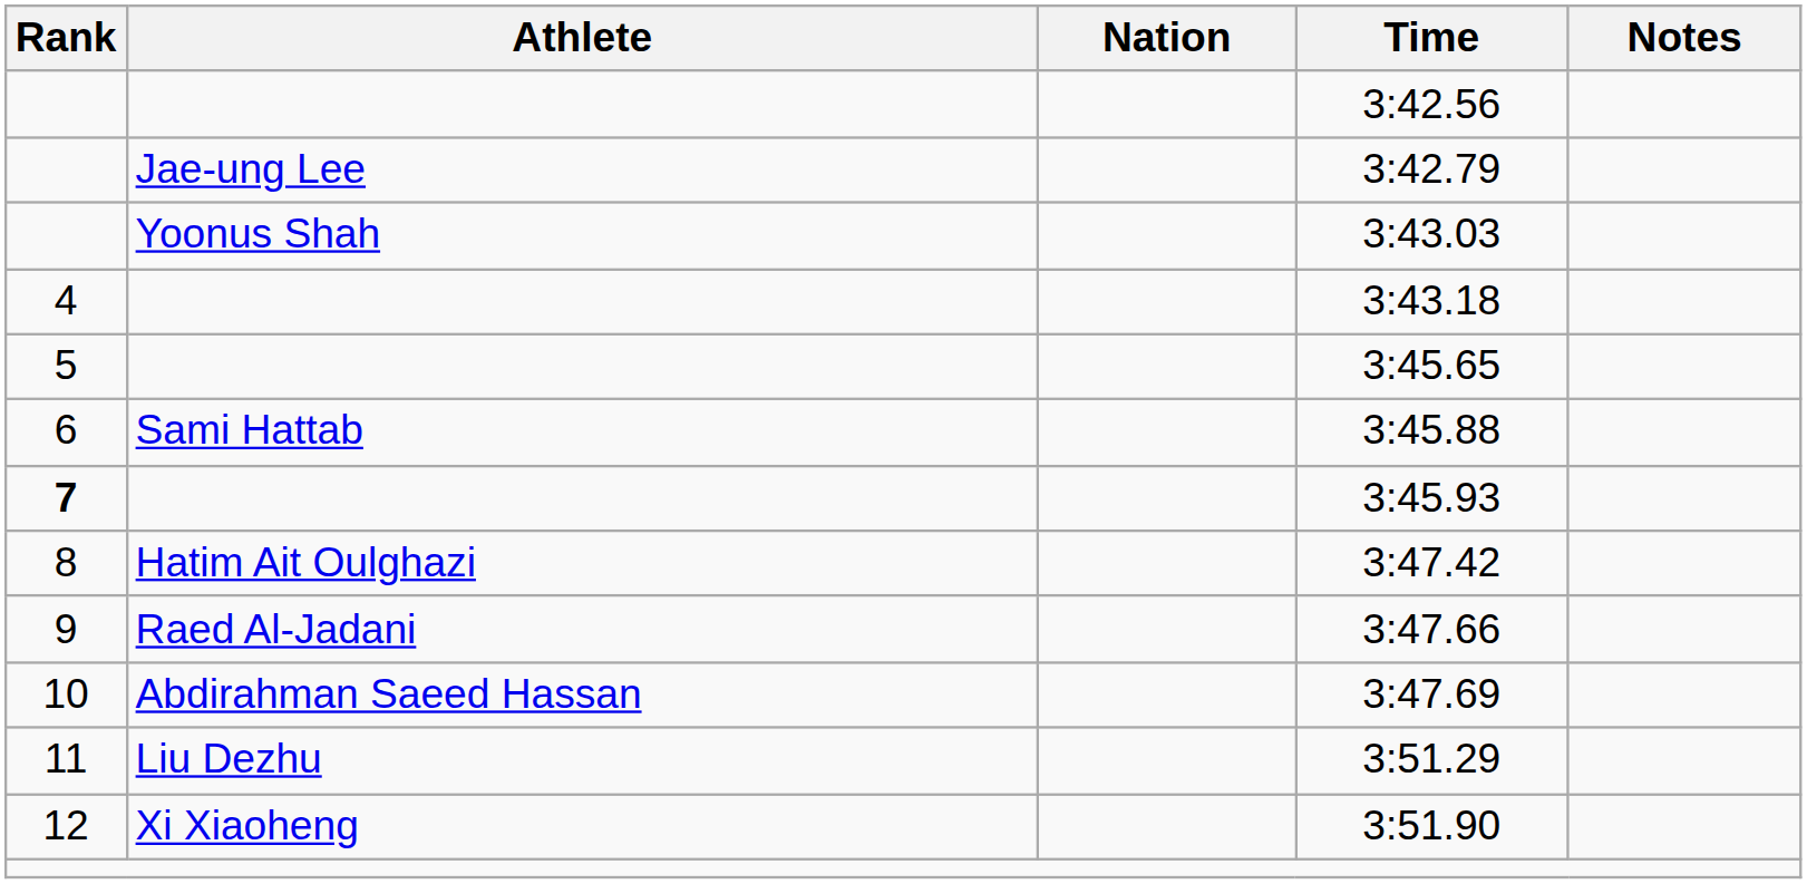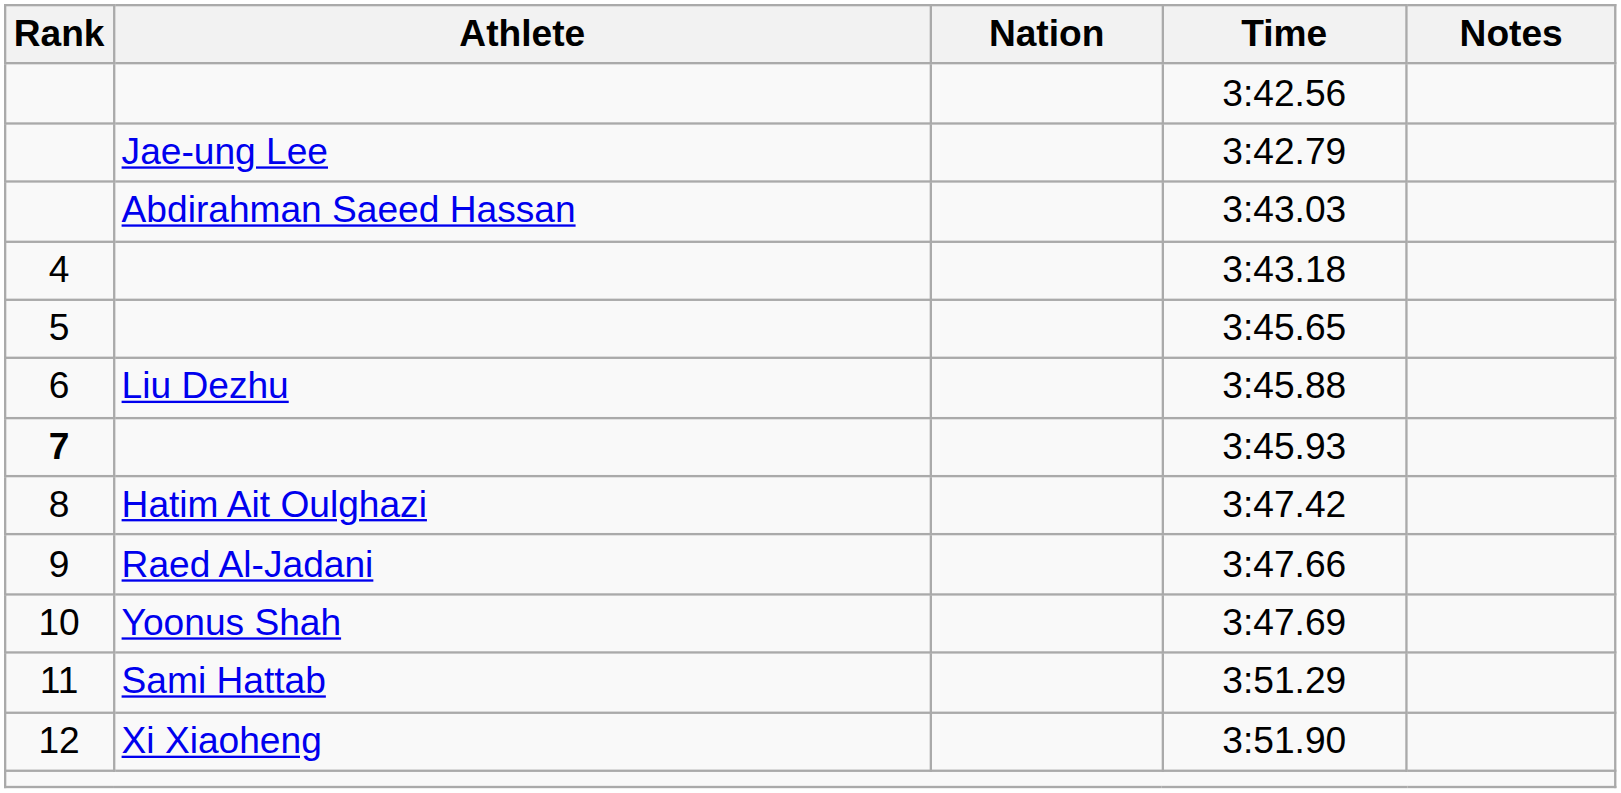 <table class="wikitable sortable" style="text-align:center;width: 55%;">
 <tr>
 <th scope="col" style="width: 10px;">Rank</th>
 <th scope="col">Athlete</th>
 <th scope="col">Nation</th>
 <th scope="col">Time</th>
 <th scope="col">Notes</th>
 </tr>
 <tr>
 <td></td>
 <td align="left"></td>
 <td align="left"></td>
 <td>3:42.56</td>
 <td></td>
 </tr>
 <tr>
 <td></td>
 <td align="left"><a href='#'>Jae-ung Lee</a></td>
 <td align="left"></td>
 <td>3:42.79</td>
 <td></td>
 </tr>
 <tr>
 <td></td>
-<td align="left"><a href='#'>Yoonus Shah</a></td>
+<td align="left"><a href='#'>Abdirahman Saeed Hassan</a></td>
 <td align="left"></td>
 <td>3:43.03</td>
 <td></td>
 </tr>
 <tr>
 <td>4</td>
 <td align="left"></td>
 <td align="left"></td>
 <td>3:43.18</td>
 <td></td>
 </tr>
 <tr>
 <td>5</td>
 <td align="left"></td>
 <td align="left"></td>
 <td>3:45.65</td>
 <td></td>
 </tr>
 <tr>
 <td>6</td>
-<td align="left"><a href='#'>Sami Hattab</a></td>
+<td align="left"><a href='#'>Liu Dezhu</a></td>
 <td align="left"></td>
 <td>3:45.88</td>
 <td></td>
 </tr>
 <tr>
 <td><strong>7</strong></td>
 <td align="left"></td>
 <td align="left"></td>
 <td>3:45.93</td>
 <td></td>
 </tr>
 <tr>
 <td>8</td>
 <td align="left"><a href='#'>Hatim Ait Oulghazi</a></td>
 <td align="left"></td>
 <td>3:47.42</td>
 <td></td>
 </tr>
 <tr>
 <td>9</td>
 <td align="left"><a href='#'>Raed Al-Jadani</a></td>
 <td align="left"></td>
 <td>3:47.66</td>
 <td></td>
 </tr>
 <tr>
 <td>10</td>
-<td align="left"><a href='#'>Abdirahman Saeed Hassan</a></td>
+<td align="left"><a href='#'>Yoonus Shah</a></td>
 <td align="left"></td>
 <td>3:47.69</td>
 <td></td>
 </tr>
 <tr>
 <td>11</td>
-<td align="left"><a href='#'>Liu Dezhu</a></td>
+<td align="left"><a href='#'>Sami Hattab</a></td>
 <td align="left"></td>
 <td>3:51.29</td>
 <td></td>
 </tr>
 <tr>
 <td>12</td>
 <td align="left"><a href='#'>Xi Xiaoheng</a></td>
 <td align="left"></td>
 <td>3:51.90</td>
 <td></td>
 </tr>
 <tr class="sortbottom">
 <td colspan="5"></td>
 </tr>
 </table>
